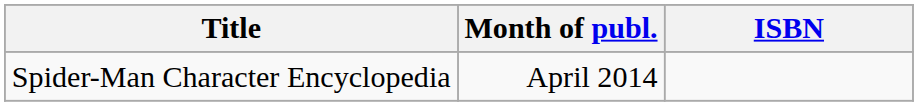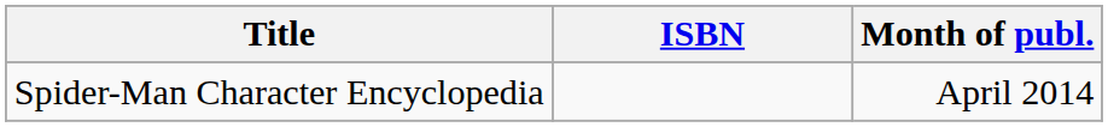 <table class="wikitable">
 <tr>
 <th>Title</th>
+<th width="125"><a href='#'>ISBN</a></th>
 <th>Month of <a href='#'>publ.</a></th>
-<th width="125"><a href='#'>ISBN</a></th>
 </tr>
 <tr align="center">
 <td align="left">Spider-Man Character Encyclopedia</td>
+<td></td>
 <td align="right">April 2014</td>
-<td></td>
 </tr>
 </table>
